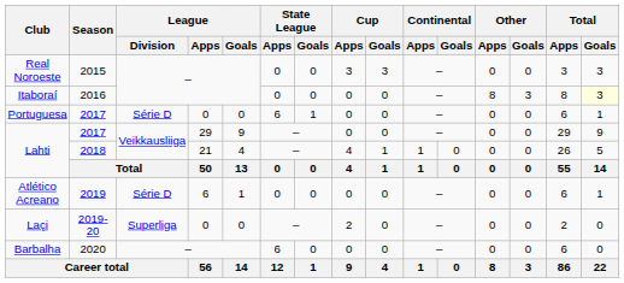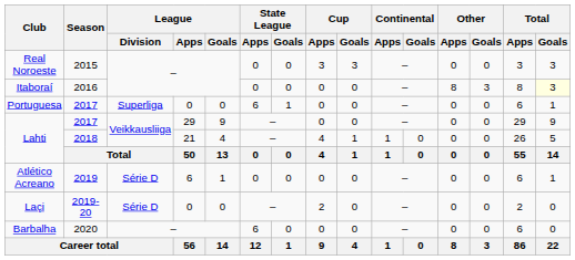 <table class="wikitable" style="text-align: center">
 <tr>
 <th rowspan="2">Club</th>
 <th rowspan="2">Season</th>
 <th colspan="3">League</th>
 <th colspan="2">State League</th>
 <th colspan="2">Cup</th>
 <th colspan="2">Continental</th>
 <th colspan="2">Other</th>
 <th colspan="2">Total</th>
 </tr>
 <tr>
 <th>Division</th>
 <th>Apps</th>
 <th>Goals</th>
 <th>Apps</th>
 <th>Goals</th>
 <th>Apps</th>
 <th>Goals</th>
 <th>Apps</th>
 <th>Goals</th>
 <th>Apps</th>
 <th>Goals</th>
 <th>Apps</th>
 <th>Goals</th>
 </tr>
 <tr>
 <td><a href='#'>Real Noroeste</a></td>
 <td>2015</td>
 <td rowspan="2" colspan="3">–</td>
 <td>0</td>
 <td>0</td>
 <td>3</td>
 <td>3</td>
 <td colspan="2">–</td>
 <td>0</td>
 <td>0</td>
 <td>3</td>
 <td>3</td>
 </tr>
 <tr>
 <td><a href='#'>Itaboraí</a></td>
 <td>2016</td>
 <td>0</td>
 <td>0</td>
 <td>0</td>
 <td>0</td>
 <td colspan="2">–</td>
 <td>8</td>
 <td>3</td>
 <td>8</td>
 <td style="background: lightyellow;">3</td>
 </tr>
 <tr>
 <td><a href='#'>Portuguesa</a></td>
 <td><a href='#'>2017</a></td>
-<td><a href='#'>Série D</a></td>
+<td><a href='#'>Superliga</a></td>
 <td>0</td>
 <td>0</td>
 <td>6</td>
 <td>1</td>
 <td>0</td>
 <td>0</td>
 <td colspan="2">–</td>
 <td>0</td>
 <td>0</td>
 <td>6</td>
 <td>1</td>
 </tr>
 <tr>
 <td rowspan="3"><a href='#'>Lahti</a></td>
 <td><a href='#'>2017</a></td>
 <td rowspan="2"><a href='#'>Veikkausliiga</a></td>
 <td>29</td>
 <td>9</td>
 <td colspan="2">–</td>
 <td>0</td>
 <td>0</td>
 <td colspan="2">–</td>
 <td>0</td>
 <td>0</td>
 <td>29</td>
 <td>9</td>
 </tr>
 <tr>
 <td><a href='#'>2018</a></td>
 <td>21</td>
 <td>4</td>
 <td colspan="2">–</td>
 <td>4</td>
 <td>1</td>
 <td>1</td>
 <td>0</td>
 <td>0</td>
 <td>0</td>
 <td>26</td>
 <td>5</td>
 </tr>
 <tr>
 <th colspan="2"><strong>Total</strong></th>
 <th>50</th>
 <th>13</th>
 <th>0</th>
 <th>0</th>
 <th>4</th>
 <th>1</th>
 <th>1</th>
 <th>0</th>
 <th>0</th>
 <th>0</th>
 <th>55</th>
 <th>14</th>
 </tr>
 <tr>
 <td><a href='#'>Atlético Acreano</a></td>
 <td><a href='#'>2019</a></td>
 <td><a href='#'>Série D</a></td>
 <td>6</td>
 <td>1</td>
 <td>0</td>
 <td>0</td>
 <td>0</td>
 <td>0</td>
 <td colspan="2">–</td>
 <td>0</td>
 <td>0</td>
 <td>6</td>
 <td>1</td>
 </tr>
 <tr>
 <td><a href='#'>Laçi</a></td>
 <td><a href='#'>2019-20</a></td>
-<td><a href='#'>Superliga</a></td>
+<td><a href='#'>Série D</a></td>
 <td>0</td>
 <td>0</td>
 <td colspan="2">–</td>
 <td>2</td>
 <td>0</td>
 <td colspan="2">–</td>
 <td>0</td>
 <td>0</td>
 <td>2</td>
 <td>0</td>
 </tr>
 <tr>
 <td><a href='#'>Barbalha</a></td>
 <td>2020</td>
 <td colspan="3">–</td>
 <td>6</td>
 <td>0</td>
 <td>0</td>
 <td>0</td>
 <td colspan="2">–</td>
 <td>0</td>
 <td>0</td>
 <td>6</td>
 <td>0</td>
 </tr>
 <tr>
 <th colspan="3"><strong>Career total</strong></th>
 <th>56</th>
 <th>14</th>
 <th>12</th>
 <th>1</th>
 <th>9</th>
 <th>4</th>
 <th>1</th>
 <th>0</th>
 <th>8</th>
 <th>3</th>
 <th>86</th>
 <th>22</th>
 </tr>
 </table>
